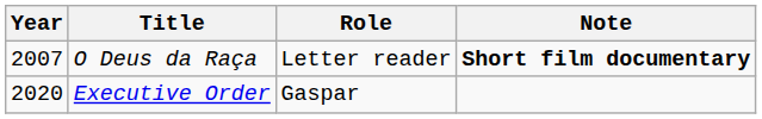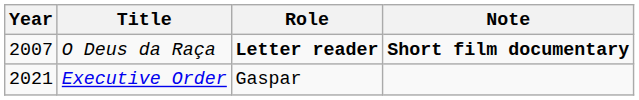 <table class="wikitable">
 <tr>
 <th>Year</th>
 <th>Title</th>
 <th>Role</th>
 <th>Note</th>
 </tr>
 <tr>
 <td>2007</td>
 <td><em>O Deus da Raça</em></td>
-<td>Letter reader</td>
+<td><strong>Letter reader</strong></td>
 <td><strong>Short film documentary</strong></td>
 </tr>
 <tr>
-<td>2020</td>
+<td>2021</td>
 <td><em><a href='#'>Executive Order</a></em></td>
 <td>Gaspar</td>
 <td></td>
 </tr>
 </table>
